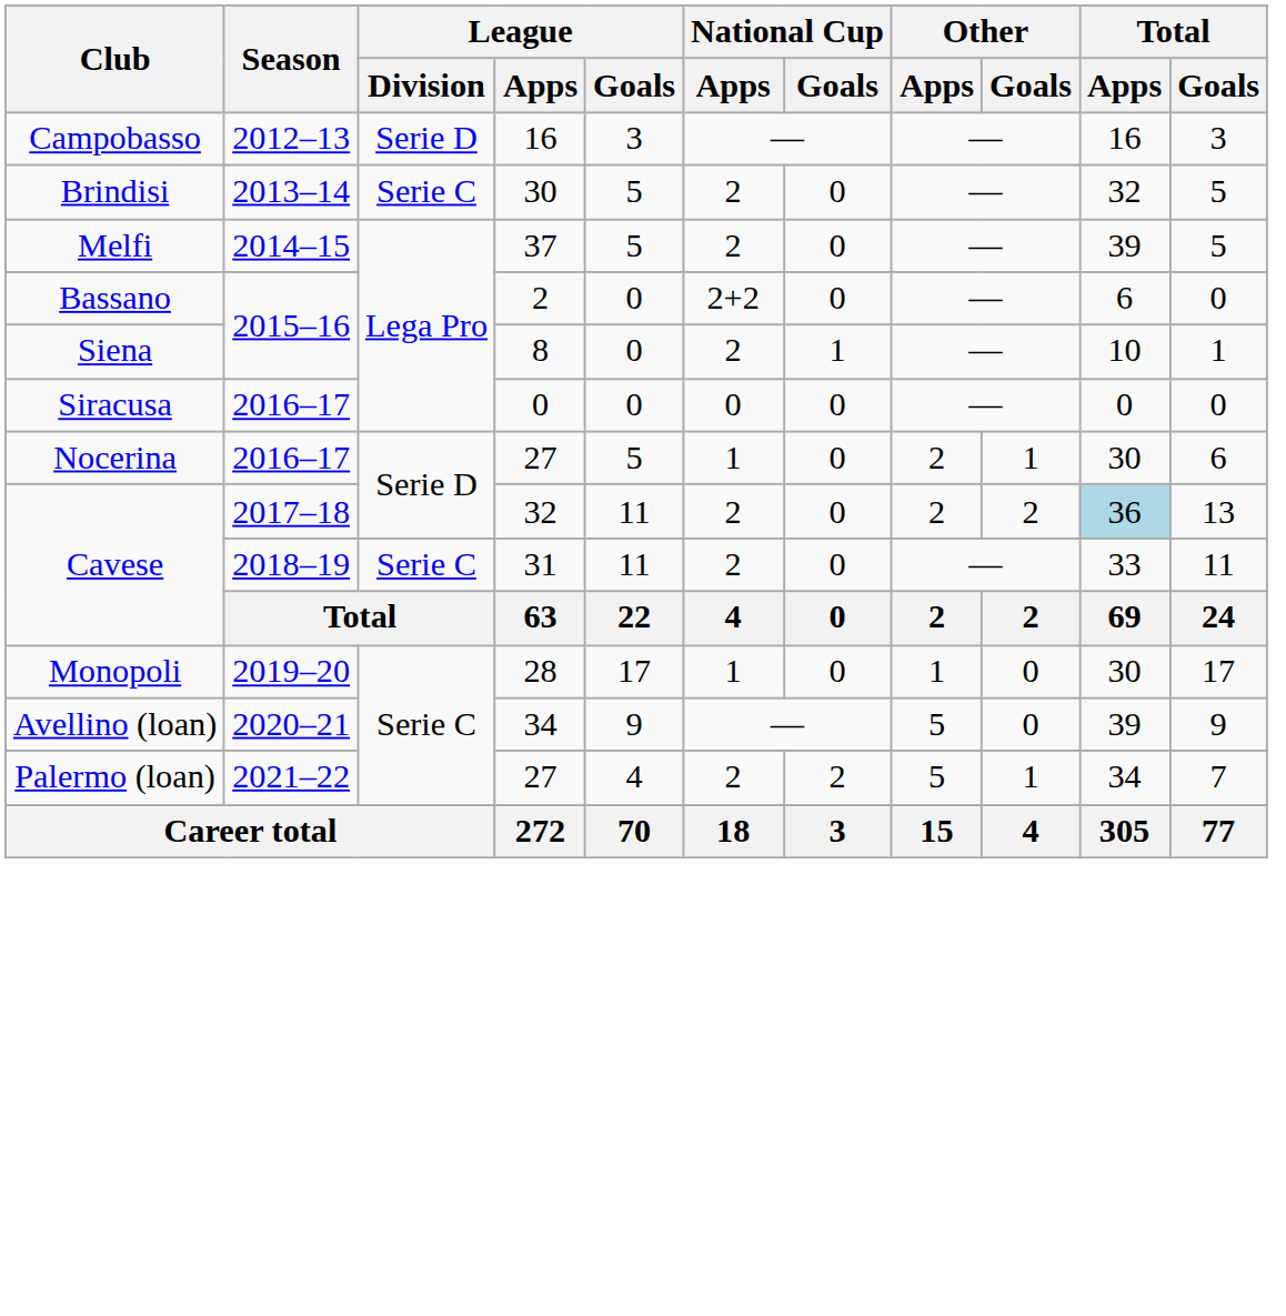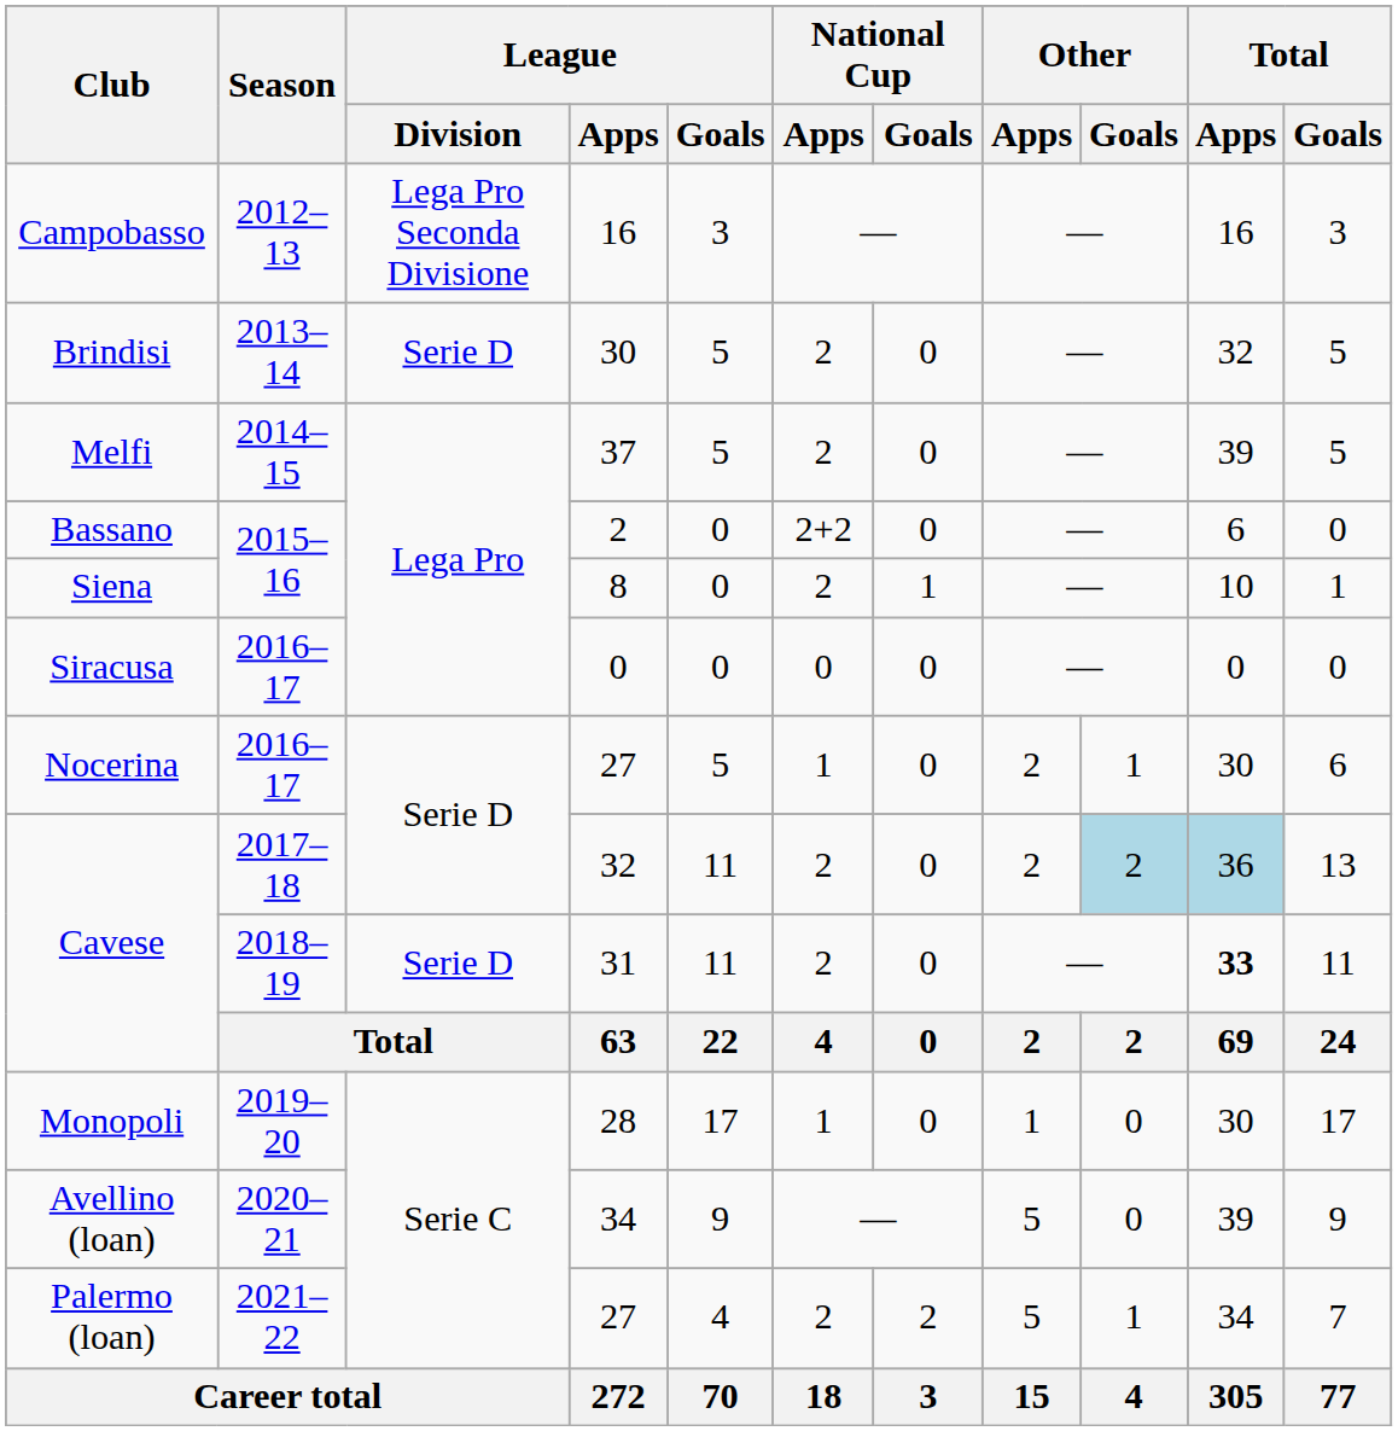 <table class="wikitable" style="text-align: center;">
 <tr>
 <th rowspan="2">Club</th>
 <th rowspan="2">Season</th>
 <th colspan="3">League</th>
 <th colspan="2">National Cup</th>
 <th colspan="2">Other</th>
 <th colspan="2">Total</th>
 </tr>
 <tr>
 <th>Division</th>
 <th>Apps</th>
 <th>Goals</th>
 <th>Apps</th>
 <th>Goals</th>
 <th>Apps</th>
 <th>Goals</th>
 <th>Apps</th>
 <th>Goals</th>
 </tr>
 <tr>
 <td><a href='#'>Campobasso</a></td>
 <td><a href='#'>2012–13</a></td>
-<td><a href='#'>Serie D</a></td>
+<td><a href='#'>Lega Pro Seconda Divisione</a></td>
 <td>16</td>
 <td>3</td>
 <td colspan="2">—</td>
 <td colspan="2">—</td>
 <td>16</td>
 <td>3</td>
 </tr>
 <tr>
 <td><a href='#'>Brindisi</a></td>
 <td><a href='#'>2013–14</a></td>
-<td><a href='#'>Serie C</a></td>
+<td><a href='#'>Serie D</a></td>
 <td>30</td>
 <td>5</td>
 <td>2</td>
 <td>0</td>
 <td colspan="2">—</td>
 <td>32</td>
 <td>5</td>
 </tr>
 <tr>
 <td><a href='#'>Melfi</a></td>
 <td><a href='#'>2014–15</a></td>
 <td rowspan="4"><a href='#'>Lega Pro</a></td>
 <td>37</td>
 <td>5</td>
 <td>2</td>
 <td>0</td>
 <td colspan="2">—</td>
 <td>39</td>
 <td>5</td>
 </tr>
 <tr>
 <td><a href='#'>Bassano</a></td>
 <td rowspan="2"><a href='#'>2015–16</a></td>
 <td>2</td>
 <td>0</td>
 <td>2+2</td>
 <td>0</td>
 <td colspan="2">—</td>
 <td>6</td>
 <td>0</td>
 </tr>
 <tr>
 <td><a href='#'>Siena</a></td>
 <td>8</td>
 <td>0</td>
 <td>2</td>
 <td>1</td>
 <td colspan="2">—</td>
 <td>10</td>
 <td>1</td>
 </tr>
 <tr>
 <td><a href='#'>Siracusa</a></td>
 <td><a href='#'>2016–17</a></td>
 <td>0</td>
 <td>0</td>
 <td>0</td>
 <td>0</td>
 <td colspan="2">—</td>
 <td>0</td>
 <td>0</td>
 </tr>
 <tr>
 <td><a href='#'>Nocerina</a></td>
 <td><a href='#'>2016–17</a></td>
 <td rowspan="2">Serie D</td>
 <td>27</td>
 <td>5</td>
 <td>1</td>
 <td>0</td>
 <td>2</td>
 <td>1</td>
 <td>30</td>
 <td>6</td>
 </tr>
 <tr>
 <td rowspan="3"><a href='#'>Cavese</a></td>
 <td><a href='#'>2017–18</a></td>
 <td>32</td>
 <td>11</td>
 <td>2</td>
 <td>0</td>
 <td>2</td>
-<td>2</td>
+<td style="background: lightblue;">2</td>
 <td style="background: lightblue;">36</td>
 <td>13</td>
 </tr>
 <tr>
 <td><a href='#'>2018–19</a></td>
-<td><a href='#'>Serie C</a></td>
+<td><a href='#'>Serie D</a></td>
 <td>31</td>
 <td>11</td>
 <td>2</td>
 <td>0</td>
 <td colspan="2">—</td>
-<td>33</td>
+<td><strong>33</strong></td>
 <td>11</td>
 </tr>
 <tr>
 <th colspan="2">Total</th>
 <th>63</th>
 <th>22</th>
 <th>4</th>
 <th>0</th>
 <th>2</th>
 <th>2</th>
 <th>69</th>
 <th>24</th>
 </tr>
 <tr>
 <td><a href='#'>Monopoli</a></td>
 <td><a href='#'>2019–20</a></td>
 <td rowspan="3">Serie C</td>
 <td>28</td>
 <td>17</td>
 <td>1</td>
 <td>0</td>
 <td>1</td>
 <td>0</td>
 <td>30</td>
 <td>17</td>
 </tr>
 <tr>
 <td><a href='#'>Avellino</a> (loan)</td>
 <td><a href='#'>2020–21</a></td>
 <td>34</td>
 <td>9</td>
 <td colspan="2">—</td>
 <td>5</td>
 <td>0</td>
 <td>39</td>
 <td>9</td>
 </tr>
 <tr>
 <td><a href='#'>Palermo</a> (loan)</td>
 <td><a href='#'>2021–22</a></td>
 <td>27</td>
 <td>4</td>
 <td>2</td>
 <td>2</td>
 <td>5</td>
 <td>1</td>
 <td>34</td>
 <td>7</td>
 </tr>
 <tr>
 <th colspan="3">Career total</th>
 <th>272</th>
 <th>70</th>
 <th>18</th>
 <th>3</th>
 <th>15</th>
 <th>4</th>
 <th>305</th>
 <th>77</th>
 </tr>
 </table>
